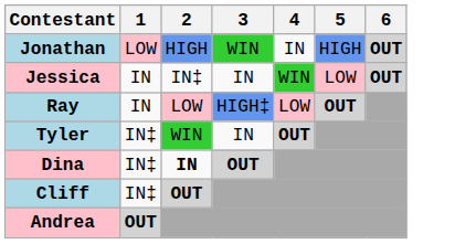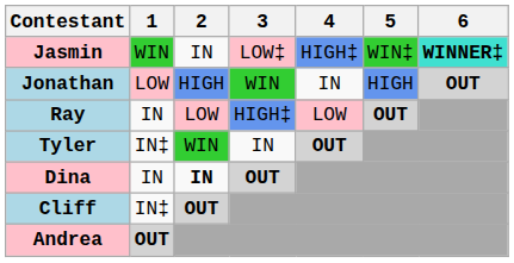 <table class="wikitable" align style="text-align:center">
 <tr>
 <th>Contestant</th>
 <th>1</th>
 <th>2</th>
 <th>3</th>
 <th>4</th>
 <th>5</th>
 <th>6</th>
 </tr>
 <tr>
+<td style="background:pink"><strong>Jasmin</strong></td>
+<td style="background:limegreen;">WIN</td>
+<td>IN</td>
+<td style="background:pink;">LOW‡</td>
+<td style="background:cornflowerblue;">HIGH‡</td>
+<td style="background:limegreen;">WIN‡</td>
+<td style="background:turquoise;"><strong>WINNER‡</strong></td>
+</tr>
+<tr>
 <td style="background:lightblue"><strong>Jonathan</strong></td>
 <td style="background:pink;">LOW</td>
 <td style="background:cornflowerblue;">HIGH</td>
 <td style="background:limegreen;">WIN</td>
 <td>IN</td>
 <td style="background:cornflowerblue;">HIGH</td>
-<td style="background:lightgrey;"><strong>OUT</strong></td>
-</tr>
-<tr>
-<td style="background:pink"><strong>Jessica</strong></td>
-<td>IN</td>
-<td>IN‡</td>
-<td>IN</td>
-<td style="background:limegreen;">WIN</td>
-<td style="background:pink;">LOW</td>
 <td style="background:lightgrey;"><strong>OUT</strong></td>
 </tr>
 <tr>
 <td style="background:lightblue"><strong>Ray</strong></td>
 <td>IN</td>
 <td style="background:pink;">LOW</td>
 <td style="background:cornflowerblue;">HIGH‡</td>
 <td style="background:pink;">LOW</td>
 <td style="background:lightgrey;"><strong>OUT</strong></td>
 <td colspan=1 style="background:darkgrey;"></td>
 </tr>
 <tr>
 <td style="background:lightblue"><strong>Tyler</strong></td>
 <td>IN‡</td>
 <td style="background:limegreen;">WIN</td>
 <td>IN</td>
 <td style="background:lightgrey;"><strong>OUT</strong></td>
 <td colspan=2 style="background:darkgrey;"></td>
 </tr>
 <tr>
 <td style="background:pink"><strong>Dina</strong></td>
-<td>IN‡</td>
+<td>IN</td>
 <td><strong>IN</strong></td>
 <td style="background:lightgrey;"><strong>OUT</strong></td>
 <td colspan=3 style="background:darkgrey;"></td>
 </tr>
 <tr>
 <td style="background:lightblue"><strong>Cliff</strong></td>
 <td>IN‡</td>
 <td style="background:lightgrey;"><strong>OUT</strong></td>
 <td colspan=4 style="background:darkgrey;"></td>
 </tr>
 <tr>
 <td style="background:pink"><strong>Andrea</strong></td>
 <td style="background:lightgrey;"><strong>OUT</strong></td>
 <td colspan=5 style="background:darkgrey;"></td>
 </tr>
 </table>
